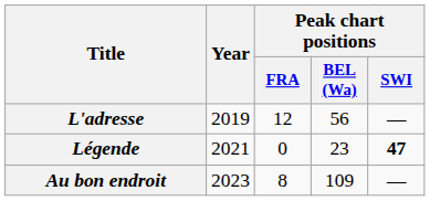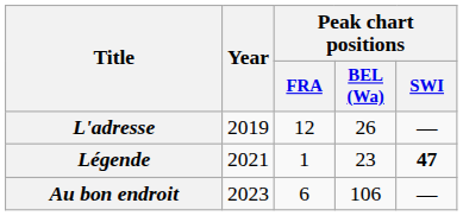 <table class="wikitable plainrowheaders" style="text-align:center;">
 <tr>
 <th scope="col" rowspan="2" style="width:10em;">Title</th>
 <th scope="col" rowspan="2" style="width:2em;">Year</th>
 <th scope="col" colspan="3">Peak chart positions</th>
 </tr>
 <tr>
 <th scope="col" style="width:3em;font-size:85%;"><a href='#'>FRA</a><br></th>
 <th scope="col" style="width:3em;font-size:85%;"><a href='#'>BEL (Wa)</a><br></th>
 <th scope="col" style="width:3em;font-size:85%;"><a href='#'>SWI</a><br></th>
 </tr>
 <tr>
 <th scope="row"><em>L'adresse</em></th>
 <td>2019</td>
 <td>12</td>
-<td>56</td>
+<td>26</td>
 <td>—</td>
 </tr>
 <tr>
 <th scope="row"><em>Légende</em></th>
 <td>2021</td>
-<td>0</td>
+<td>1</td>
 <td>23</td>
 <td><strong>47</strong></td>
 </tr>
 <tr>
 <th scope="row"><em>Au bon endroit</em></th>
 <td>2023</td>
-<td>8</td>
-<td>109</td>
+<td>6</td>
+<td>106</td>
 <td>—</td>
 </tr>
 </table>
